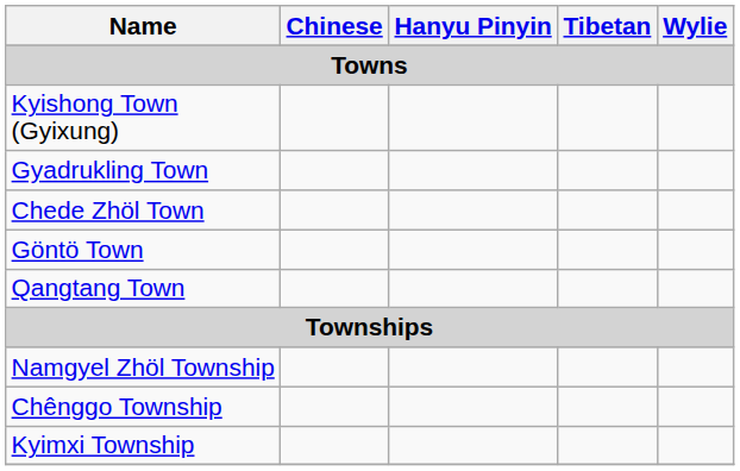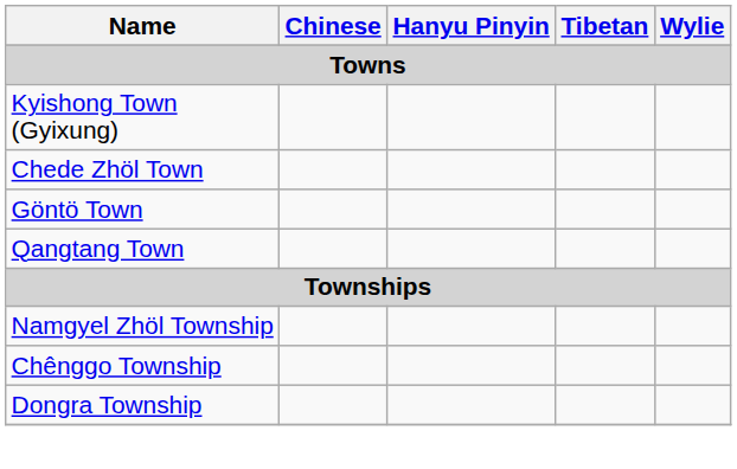 <table class="wikitable"  style="font-size:90%;" align=center>
 <tr>
 <th>Name</th>
 <th><a href='#'>Chinese</a></th>
 <th><a href='#'>Hanyu Pinyin</a></th>
 <th><a href='#'>Tibetan</a></th>
 <th><a href='#'>Wylie</a></th>
 </tr>
 <tr --------->
 <td colspan="5"  style="text-align:center; background:#d3d3d3;"><strong>Towns</strong></td>
 </tr>
 <tr --------->
 <td><a href='#'>Kyishong Town</a><br>(Gyixung)</td>
-<td></td>
-<td></td>
-<td></td>
-<td></td>
-</tr>
-<tr>
-<td><a href='#'>Gyadrukling Town</a></td>
 <td></td>
 <td></td>
 <td></td>
 <td></td>
 </tr>
 <tr>
 <td><a href='#'>Chede Zhöl Town</a></td>
 <td></td>
 <td></td>
 <td></td>
 <td></td>
 </tr>
 <tr>
 <td><a href='#'>Göntö Town</a></td>
 <td></td>
 <td></td>
 <td></td>
 <td></td>
 </tr>
 <tr>
 <td><a href='#'>Qangtang Town</a></td>
 <td></td>
 <td></td>
 <td></td>
 <td></td>
 </tr>
 <tr --------->
 <td colspan="5"  style="text-align:center; background:#d3d3d3;"><strong>Townships</strong></td>
 </tr>
 <tr --------->
 <td><a href='#'>Namgyel Zhöl Township</a></td>
 <td></td>
 <td></td>
 <td></td>
 <td></td>
 </tr>
 <tr>
 <td><a href='#'>Chênggo Township</a></td>
 <td></td>
 <td></td>
 <td></td>
 <td></td>
 </tr>
 <tr>
-<td><a href='#'>Kyimxi Township</a></td>
+<td><a href='#'>Dongra Township</a></td>
 <td></td>
 <td></td>
 <td></td>
 <td></td>
 </tr>
 <tr>
 </tr>
 </table>
